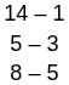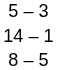 <table style="text-align:center">
 <tr>
 <th width=200></th>
 <th width=100></th>
 <th width=200></th>
 </tr>
 <tr>
 <td align=right><strong></strong></td>
-<td>14 – 1</td>
+<td>5 – 3</td>
 <td align=left></td>
 </tr>
 <tr>
 <td align=right><strong></strong></td>
-<td>5 – 3</td>
+<td>14 – 1</td>
 <td align=left></td>
 </tr>
 <tr>
 <td align=right><strong></strong></td>
 <td>8 – 5</td>
 <td align=left></td>
 </tr>
 </table>
